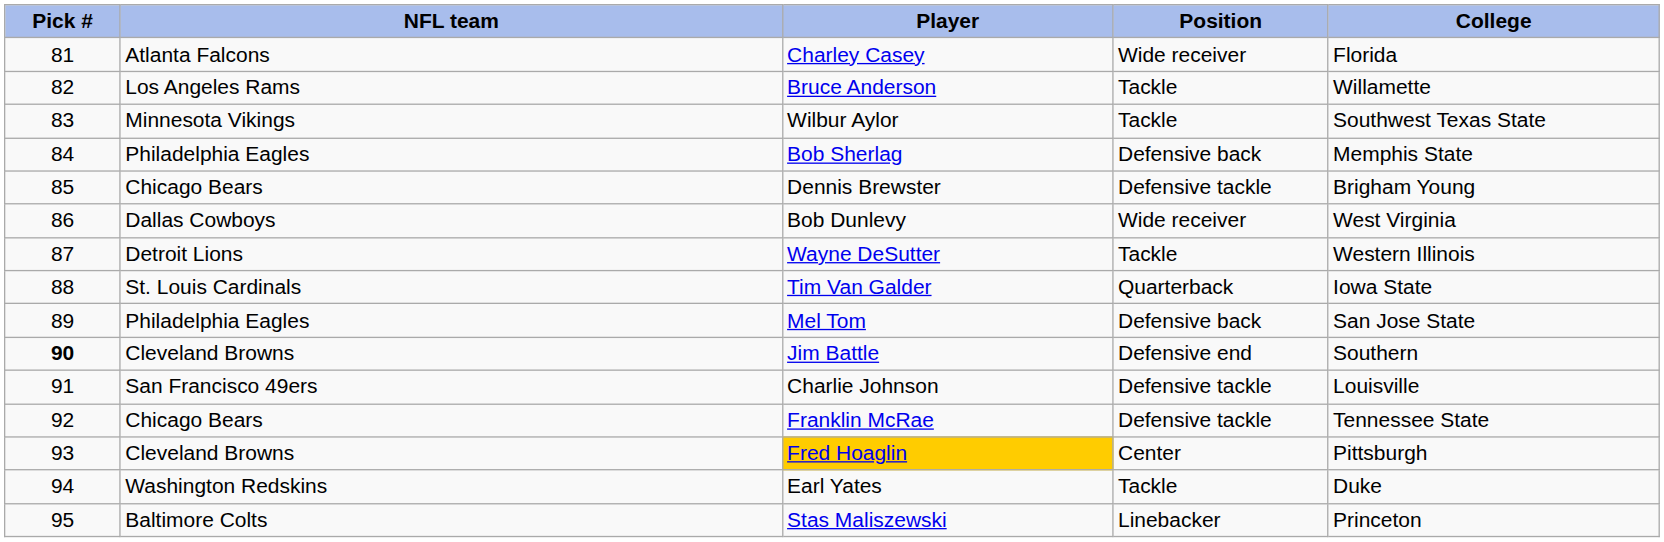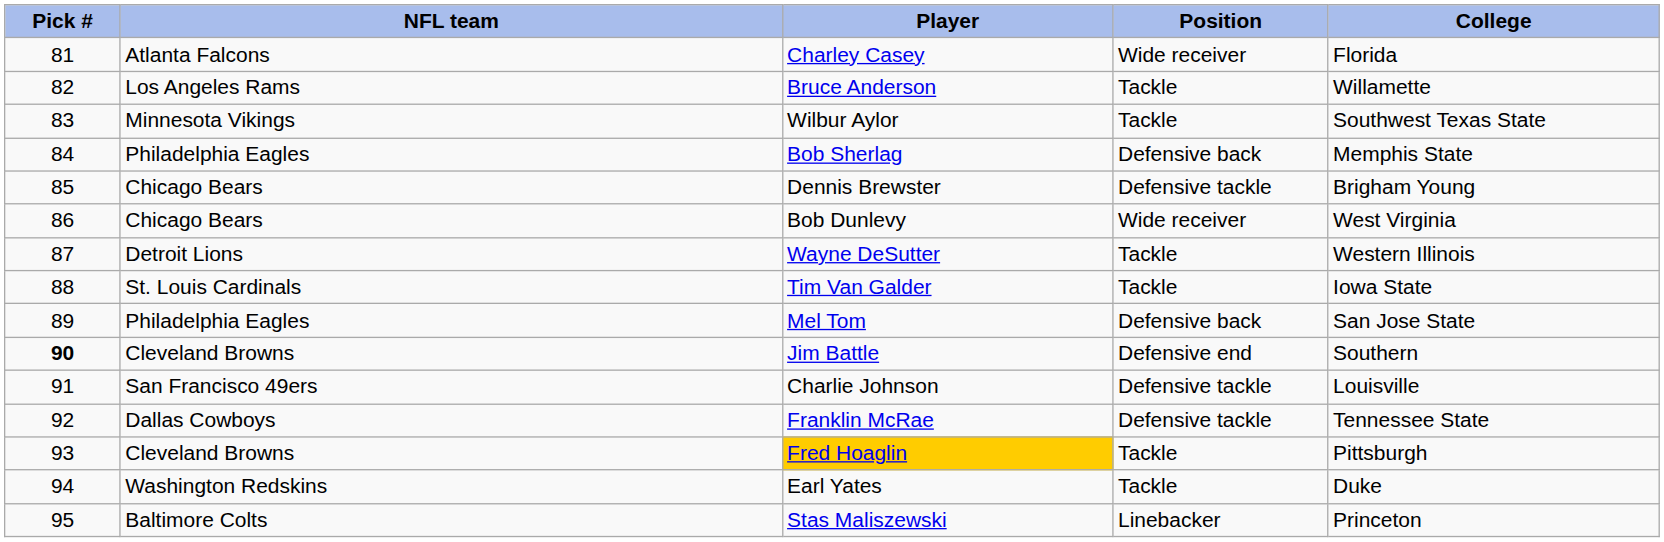 <table class="wikitable sortable sortable" style="width: 100%">
 <tr>
 <th style="background:#A8BDEC;" width=7%>Pick #</th>
 <th width=40% style="background:#A8BDEC;">NFL team</th>
 <th width=20% style="background:#A8BDEC;">Player</th>
 <th width=13% style="background:#A8BDEC;">Position</th>
 <th style="background:#A8BDEC;">College</th>
 </tr>
 <tr>
 <td align=center>81</td>
 <td>Atlanta Falcons</td>
 <td><a href='#'>Charley Casey</a></td>
 <td>Wide receiver</td>
 <td>Florida</td>
 </tr>
 <tr>
 <td align=center>82</td>
 <td>Los Angeles Rams</td>
 <td><a href='#'>Bruce Anderson</a></td>
 <td>Tackle</td>
 <td>Willamette</td>
 </tr>
 <tr>
 <td align=center>83</td>
 <td>Minnesota Vikings</td>
 <td>Wilbur Aylor</td>
 <td>Tackle</td>
 <td>Southwest Texas State</td>
 </tr>
 <tr>
 <td align=center>84</td>
 <td>Philadelphia Eagles</td>
 <td><a href='#'>Bob Sherlag</a></td>
 <td>Defensive back</td>
 <td>Memphis State</td>
 </tr>
 <tr>
 <td align=center>85</td>
 <td>Chicago Bears</td>
 <td>Dennis Brewster</td>
 <td>Defensive tackle</td>
 <td>Brigham Young</td>
 </tr>
 <tr>
 <td align=center>86</td>
-<td>Dallas Cowboys</td>
+<td>Chicago Bears</td>
 <td>Bob Dunlevy</td>
 <td>Wide receiver</td>
 <td>West Virginia</td>
 </tr>
 <tr>
 <td align=center>87</td>
 <td>Detroit Lions</td>
 <td><a href='#'>Wayne DeSutter</a></td>
 <td>Tackle</td>
 <td>Western Illinois</td>
 </tr>
 <tr>
 <td align=center>88</td>
 <td>St. Louis Cardinals</td>
 <td><a href='#'>Tim Van Galder</a></td>
-<td>Quarterback</td>
+<td>Tackle</td>
 <td>Iowa State</td>
 </tr>
 <tr>
 <td align=center>89</td>
 <td>Philadelphia Eagles</td>
 <td><a href='#'>Mel Tom</a></td>
 <td>Defensive back</td>
 <td>San Jose State</td>
 </tr>
 <tr>
 <td align=center><strong>90</strong></td>
 <td>Cleveland Browns</td>
 <td><a href='#'>Jim Battle</a></td>
 <td>Defensive end</td>
 <td>Southern</td>
 </tr>
 <tr>
 <td align=center>91</td>
 <td>San Francisco 49ers</td>
 <td>Charlie Johnson</td>
 <td>Defensive tackle</td>
 <td>Louisville</td>
 </tr>
 <tr>
 <td align=center>92</td>
-<td>Chicago Bears</td>
+<td>Dallas Cowboys</td>
 <td><a href='#'>Franklin McRae</a></td>
 <td>Defensive tackle</td>
 <td>Tennessee State</td>
 </tr>
 <tr>
 <td align=center>93</td>
 <td>Cleveland Browns</td>
 <td bgcolor="#FFCC00"><a href='#'>Fred Hoaglin</a></td>
-<td>Center</td>
+<td>Tackle</td>
 <td>Pittsburgh</td>
 </tr>
 <tr>
 <td align=center>94</td>
 <td>Washington Redskins</td>
 <td>Earl Yates</td>
 <td>Tackle</td>
 <td>Duke</td>
 </tr>
 <tr>
 <td align=center>95</td>
 <td>Baltimore Colts</td>
 <td><a href='#'>Stas Maliszewski</a></td>
 <td>Linebacker</td>
 <td>Princeton</td>
 </tr>
 </table>
